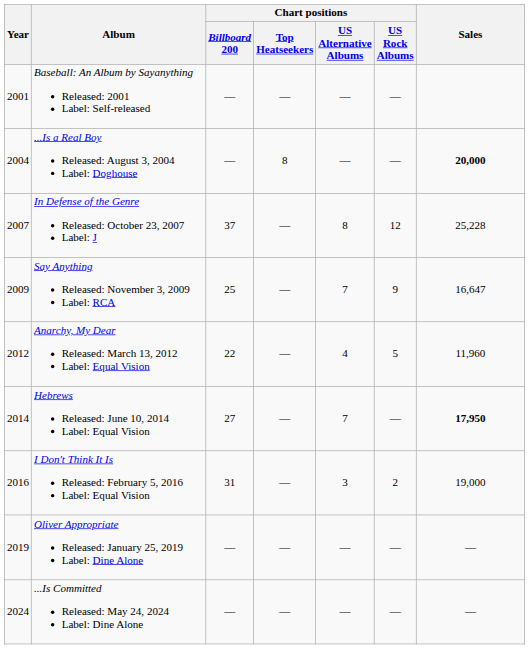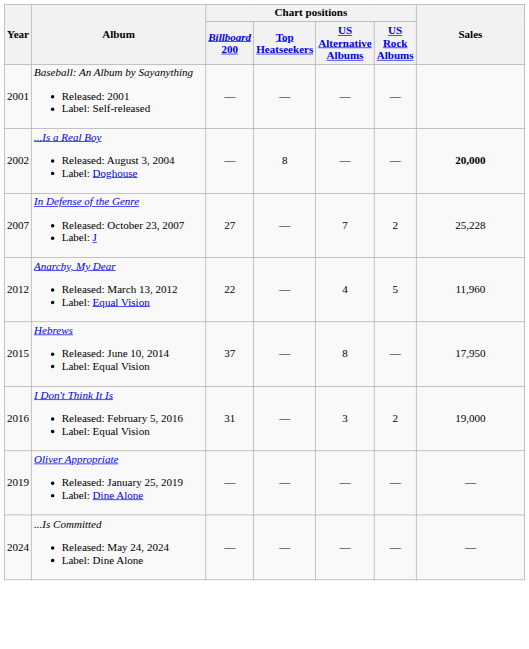 <table class="wikitable">
 <tr>
 <th width="18" rowspan="2">Year</th>
 <th width="245" rowspan="2">Album</th>
 <th colspan="4">Chart positions</th>
 <th width="150" rowspan="2">Sales</th>
 </tr>
 <tr>
 <th width="50"><a href='#'><em>Billboard</em> 200</a><br></th>
 <th width="50"><a href='#'>Top Heatseekers</a><br></th>
 <th width="50"><a href='#'>US Alternative Albums</a><br></th>
 <th width="50"><a href='#'>US Rock Albums</a><br></th>
 </tr>
 <tr>
 <td>2001</td>
 <td><em>Baseball: An Album by Sayanything</em><br><ul><li>Released: 2001</li><li>Label: Self-released</li></ul></td>
 <td align="center">—</td>
 <td align="center">—</td>
 <td align="center">—</td>
 <td align="center">—</td>
 <td align="center"></td>
 </tr>
 <tr>
-<td>2004</td>
+<td>2002</td>
 <td><em><a href='#'>...Is a Real Boy</a></em><br><ul><li>Released: August 3, 2004</li><li>Label: <a href='#'>Doghouse</a></li></ul></td>
 <td align="center">—</td>
 <td align="center">8</td>
 <td align="center">—</td>
 <td align="center">—</td>
 <td align="center"><strong>20,000</strong></td>
 </tr>
 <tr>
 <td>2007</td>
 <td><em><a href='#'>In Defense of the Genre</a></em><br><ul><li>Released: October 23, 2007</li><li>Label: <a href='#'>J</a></li></ul></td>
-<td align="center">37</td>
-<td align="center">—</td>
-<td align="center">8</td>
-<td align="center">12</td>
-<td align="center">25,228</td>
-</tr>
-<tr>
-<td>2009</td>
-<td><em><a href='#'>Say Anything</a></em><br><ul><li>Released: November 3, 2009</li><li>Label: <a href='#'>RCA</a></li></ul></td>
-<td align="center">25</td>
+<td align="center">27</td>
 <td align="center">—</td>
 <td align="center">7</td>
-<td align="center">9</td>
-<td align="center">16,647</td>
+<td align="center">2</td>
+<td align="center">25,228</td>
 </tr>
 <tr>
 <td>2012</td>
 <td><em><a href='#'>Anarchy, My Dear</a></em><br><ul><li>Released: March 13, 2012</li><li>Label: <a href='#'>Equal Vision</a></li></ul></td>
 <td align="center">22</td>
 <td align="center">—</td>
 <td align="center">4</td>
 <td align="center">5</td>
 <td align="center">11,960</td>
 </tr>
 <tr>
-<td>2014</td>
+<td>2015</td>
 <td><em><a href='#'>Hebrews</a></em><br><ul><li>Released: June 10, 2014</li><li>Label: Equal Vision</li></ul></td>
-<td align="center">27</td>
+<td align="center">37</td>
 <td align="center">—</td>
-<td align="center">7</td>
+<td align="center">8</td>
 <td align="center">—</td>
-<td align="center"><strong>17,950</strong></td>
+<td align="center">17,950</td>
 </tr>
 <tr>
 <td>2016</td>
 <td><em><a href='#'>I Don't Think It Is</a></em><br><ul><li>Released: February 5, 2016</li><li>Label: Equal Vision</li></ul></td>
 <td align="center">31</td>
 <td align="center">—</td>
 <td align="center">3</td>
 <td align="center">2</td>
 <td align="center">19,000</td>
 </tr>
 <tr>
 <td>2019</td>
 <td><em><a href='#'>Oliver Appropriate</a></em><br><ul><li>Released: January 25, 2019</li><li>Label: <a href='#'>Dine Alone</a></li></ul></td>
 <td align="center">—</td>
 <td align="center">—</td>
 <td align="center">—</td>
 <td align="center">—</td>
 <td align="center">—</td>
 </tr>
 <tr>
 <td>2024</td>
 <td><em>...Is Committed</em><br><ul><li>Released: May 24, 2024</li><li>Label: Dine Alone</li></ul></td>
 <td align="center">—</td>
 <td align="center">—</td>
 <td align="center">—</td>
 <td align="center">—</td>
 <td align="center">—</td>
 </tr>
 </table>
